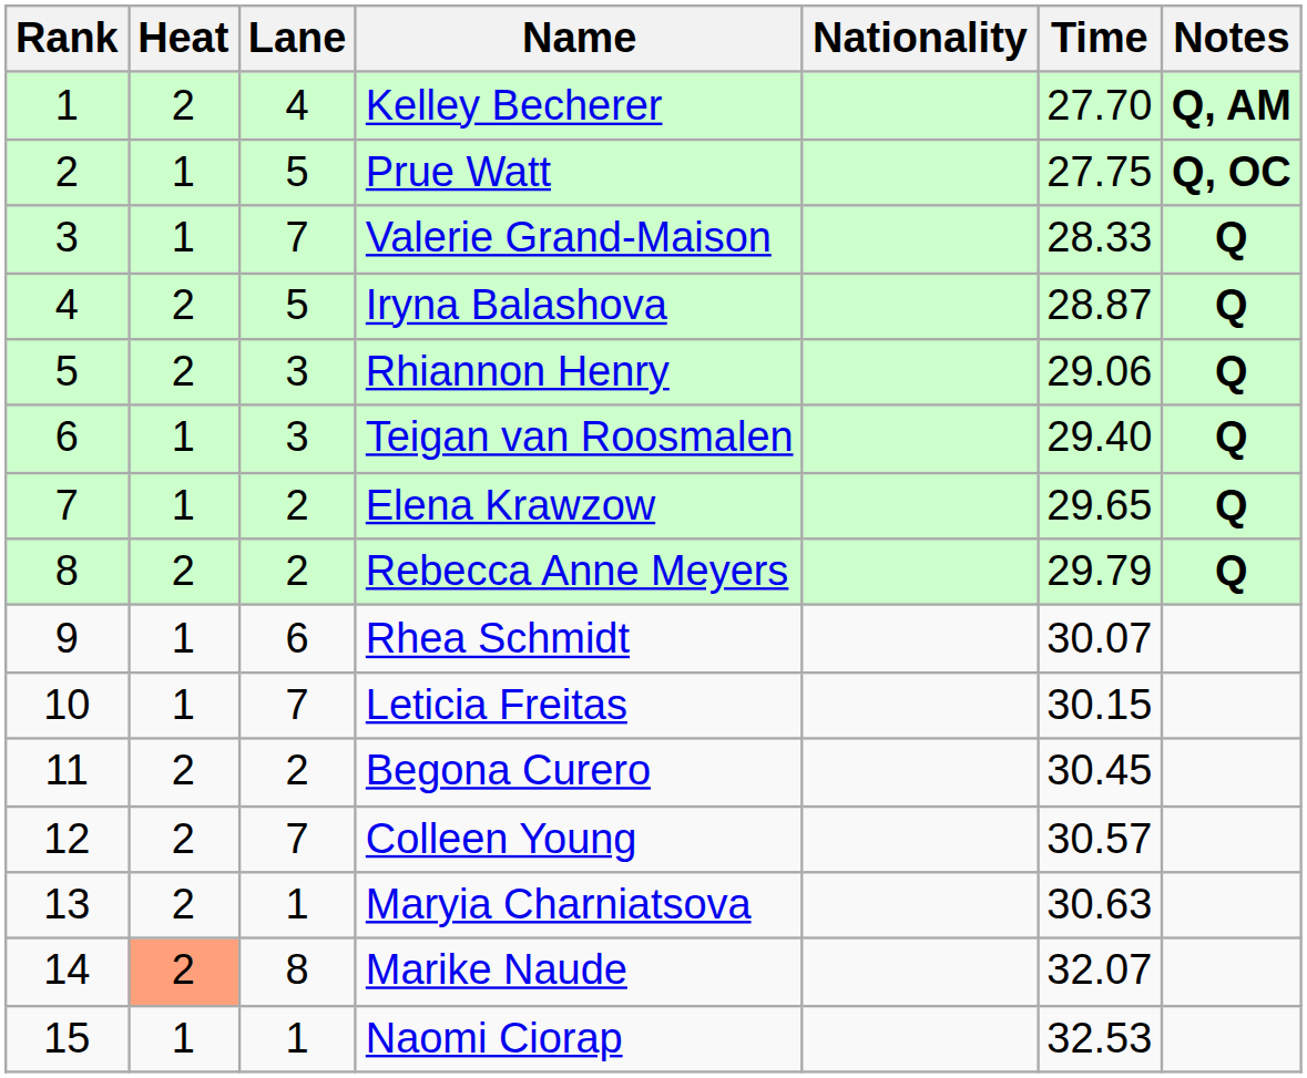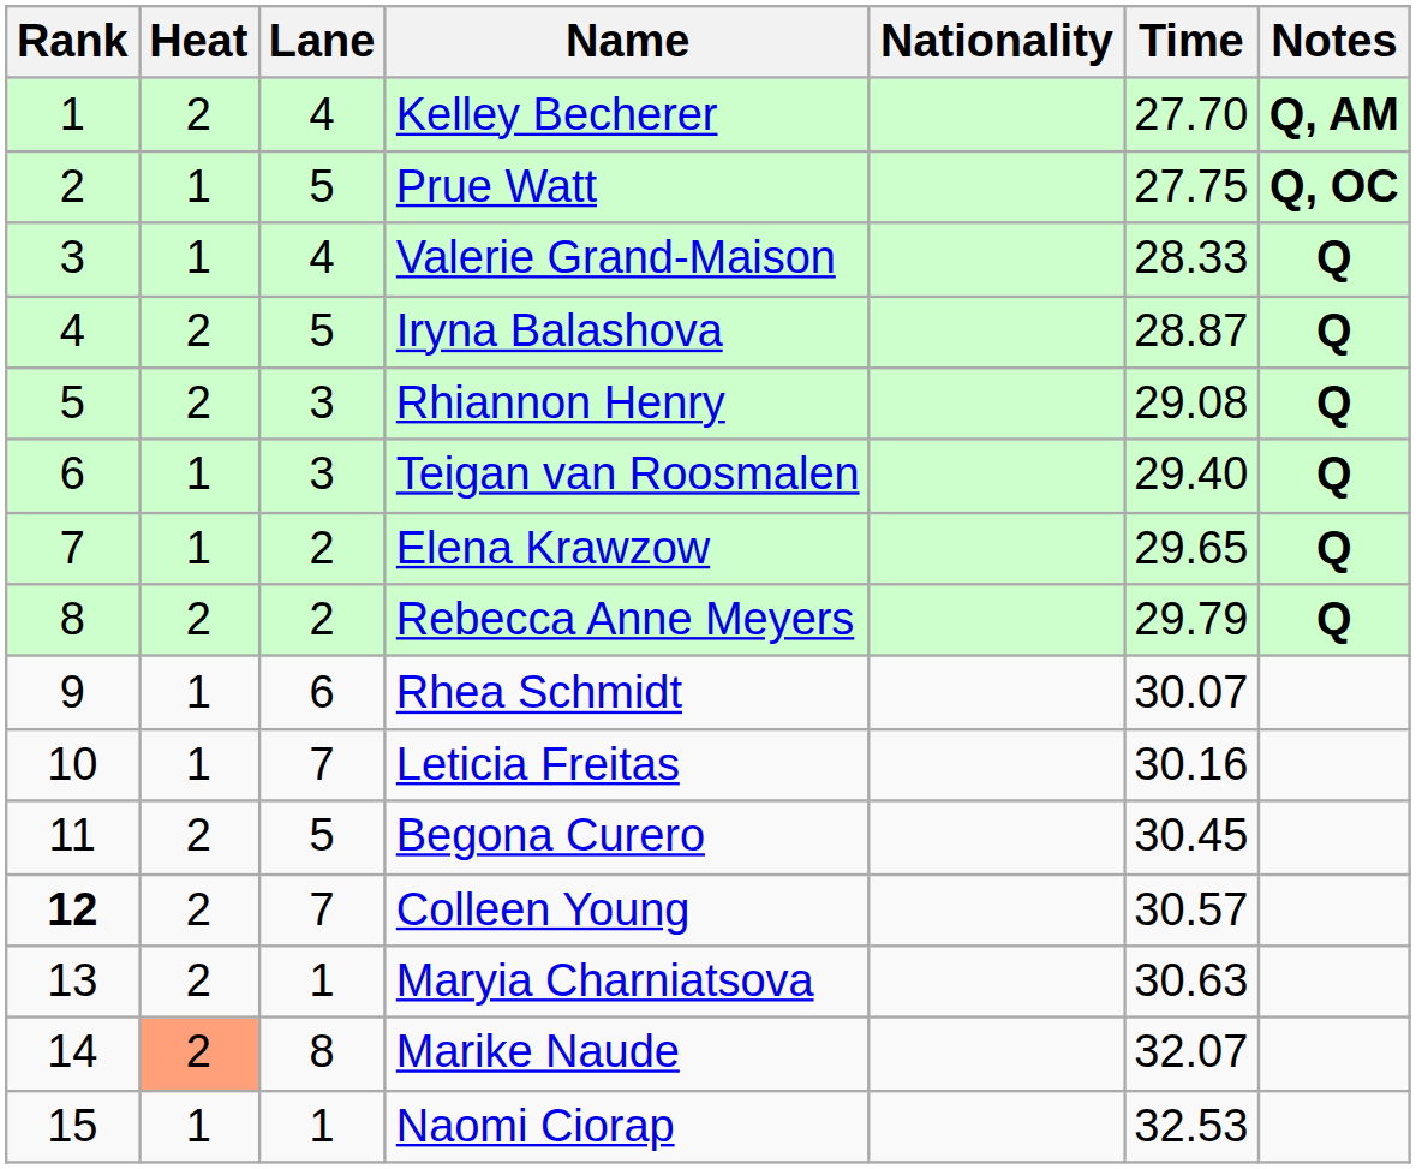 <table class="wikitable sortable" style="text-align:center">
 <tr>
 <th>Rank</th>
 <th>Heat</th>
 <th>Lane</th>
 <th>Name</th>
 <th>Nationality</th>
 <th>Time</th>
 <th>Notes</th>
 </tr>
 <tr bgcolor=ccffcc>
 <td>1</td>
 <td>2</td>
 <td>4</td>
 <td align=left><a href='#'>Kelley Becherer</a></td>
 <td align=left></td>
 <td>27.70</td>
 <td><strong>Q, AM</strong></td>
 </tr>
 <tr bgcolor=ccffcc>
 <td>2</td>
 <td>1</td>
 <td>5</td>
 <td align=left><a href='#'>Prue Watt</a></td>
 <td align=left></td>
 <td>27.75</td>
 <td><strong>Q, OC</strong></td>
 </tr>
 <tr bgcolor=ccffcc>
 <td>3</td>
 <td>1</td>
-<td>7</td>
+<td>4</td>
 <td align=left><a href='#'>Valerie Grand-Maison</a></td>
 <td align=left></td>
 <td>28.33</td>
 <td><strong>Q</strong></td>
 </tr>
 <tr bgcolor=ccffcc>
 <td>4</td>
 <td>2</td>
 <td>5</td>
 <td align=left><a href='#'>Iryna Balashova</a></td>
 <td align=left></td>
 <td>28.87</td>
 <td><strong>Q</strong></td>
 </tr>
 <tr bgcolor=ccffcc>
 <td>5</td>
 <td>2</td>
 <td>3</td>
 <td align=left><a href='#'>Rhiannon Henry</a></td>
 <td align=left></td>
-<td>29.06</td>
+<td>29.08</td>
 <td><strong>Q</strong></td>
 </tr>
 <tr bgcolor=ccffcc>
 <td>6</td>
 <td>1</td>
 <td>3</td>
 <td align=left><a href='#'>Teigan van Roosmalen</a></td>
 <td align=left></td>
 <td>29.40</td>
 <td><strong>Q</strong></td>
 </tr>
 <tr bgcolor=ccffcc>
 <td>7</td>
 <td>1</td>
 <td>2</td>
 <td align=left><a href='#'>Elena Krawzow</a></td>
 <td align=left></td>
 <td>29.65</td>
 <td><strong>Q</strong></td>
 </tr>
 <tr bgcolor=ccffcc>
 <td>8</td>
 <td>2</td>
 <td>2</td>
 <td align=left><a href='#'>Rebecca Anne Meyers</a></td>
 <td align=left></td>
 <td>29.79</td>
 <td><strong>Q</strong></td>
 </tr>
 <tr>
 <td>9</td>
 <td>1</td>
 <td>6</td>
 <td align=left><a href='#'>Rhea Schmidt</a></td>
 <td align=left></td>
 <td>30.07</td>
 <td></td>
 </tr>
 <tr>
 <td>10</td>
 <td>1</td>
 <td>7</td>
 <td align=left><a href='#'>Leticia Freitas</a></td>
 <td align=left></td>
-<td>30.15</td>
+<td>30.16</td>
 <td></td>
 </tr>
 <tr>
 <td>11</td>
 <td>2</td>
-<td>2</td>
+<td>5</td>
 <td align=left><a href='#'>Begona Curero</a></td>
 <td align=left></td>
 <td>30.45</td>
 <td></td>
 </tr>
 <tr>
-<td>12</td>
+<td><strong>12</strong></td>
 <td>2</td>
 <td>7</td>
 <td align=left><a href='#'>Colleen Young</a></td>
 <td align=left></td>
 <td>30.57</td>
 <td></td>
 </tr>
 <tr>
 <td>13</td>
 <td>2</td>
 <td>1</td>
 <td align=left><a href='#'>Maryia Charniatsova</a></td>
 <td align=left></td>
 <td>30.63</td>
 <td></td>
 </tr>
 <tr>
 <td>14</td>
 <td style="background: lightsalmon;">2</td>
 <td>8</td>
 <td align=left><a href='#'>Marike Naude</a></td>
 <td align=left></td>
 <td>32.07</td>
 <td></td>
 </tr>
 <tr>
 <td>15</td>
 <td>1</td>
 <td>1</td>
 <td align=left><a href='#'>Naomi Ciorap</a></td>
 <td align=left></td>
 <td>32.53</td>
 <td></td>
 </tr>
 </table>
